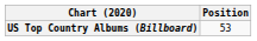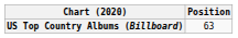 <table class="wikitable plainrowheaders" style="text-align:center">
 <tr>
 <th scope="col">Chart (2020)</th>
 <th scope="col">Position</th>
 </tr>
 <tr>
 <th scope="row">US Top Country Albums (<em>Billboard</em>)</th>
-<td>53</td>
+<td>63</td>
 </tr>
 </table>
